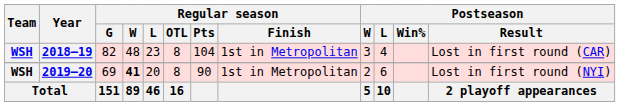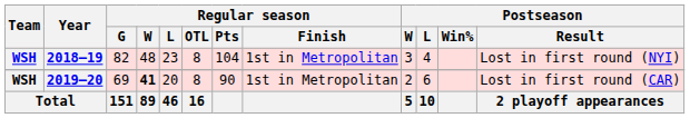 <table class="wikitable" style="font-size:95%; text-align:center;">
 <tr>
 <th rowspan="2">Team</th>
 <th rowspan="2">Year</th>
 <th colspan="6">Regular season</th>
 <th colspan="5">Postseason</th>
 </tr>
 <tr>
 <th>G</th>
 <th>W</th>
 <th>L</th>
 <th>OTL</th>
 <th>Pts</th>
 <th>Finish</th>
 <th>W</th>
 <th>L</th>
 <th>Win%</th>
 <th>Result</th>
 </tr>
 <tr style="background:#fdd;">
 <th><a href='#'>WSH</a></th>
 <th><a href='#'>2018–19</a></th>
 <td>82</td>
 <td>48</td>
 <td>23</td>
 <td>8</td>
 <td>104</td>
 <td>1st in <a href='#'>Metropolitan</a></td>
 <td>3</td>
 <td>4</td>
 <td></td>
-<td>Lost in first round (<a href='#'>CAR</a>)</td>
+<td>Lost in first round (<a href='#'>NYI</a>)</td>
 </tr>
 <tr>
 </tr>
 <tr style="background:#fdd;">
 <th>WSH</th>
 <th><a href='#'>2019–20</a></th>
 <td>69</td>
 <td><strong>41</strong></td>
 <td>20</td>
 <td>8</td>
 <td>90</td>
 <td>1st in Metropolitan</td>
 <td>2</td>
 <td>6</td>
 <td></td>
-<td>Lost in first round (<a href='#'>NYI</a>)</td>
+<td>Lost in first round (<a href='#'>CAR</a>)</td>
 </tr>
 <tr>
 <th colspan="2">Total</th>
 <th>151</th>
 <th>89</th>
 <th>46</th>
 <th>16</th>
 <th> </th>
 <th> </th>
 <th>5</th>
 <th>10</th>
 <th></th>
 <th>2 playoff appearances</th>
 </tr>
 </table>
